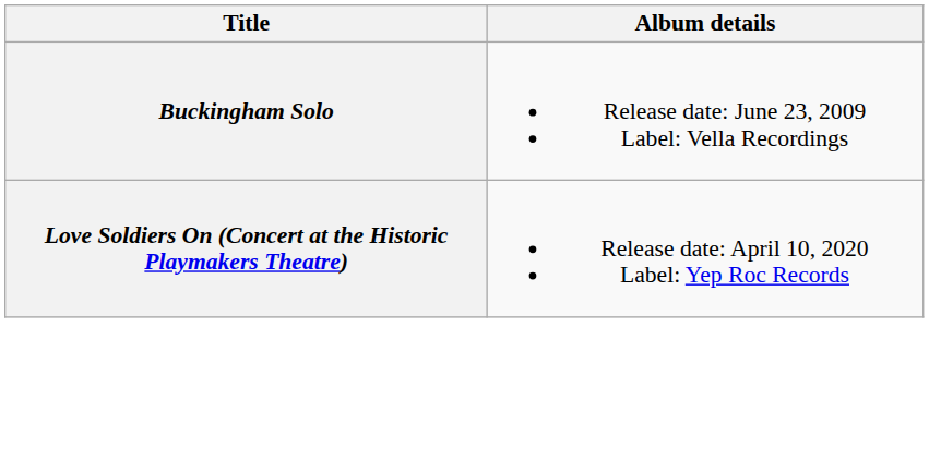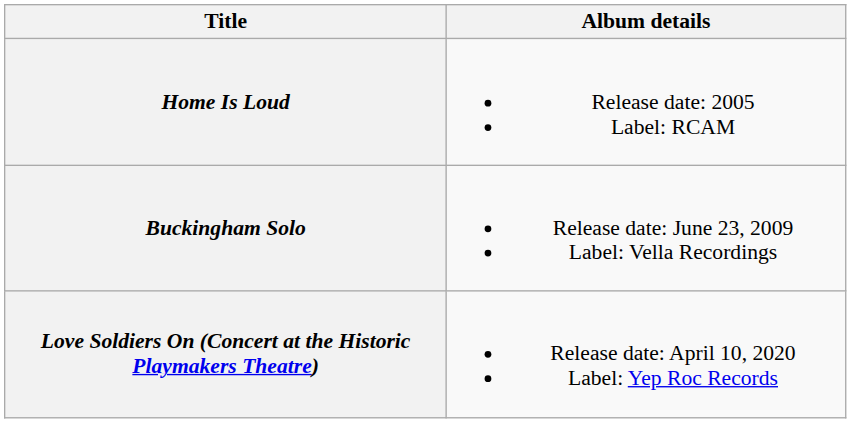 <table class="wikitable plainrowheaders" style="text-align:center;">
 <tr>
 <th style="width:20em;">Title</th>
 <th style="width:18em;">Album details</th>
+</tr>
+<tr>
+<th scope="row"><em>Home Is Loud</em></th>
+<td><br><ul><li>Release date: 2005</li><li>Label: RCAM</li></ul></td>
 </tr>
 <tr>
 <th scope="row"><em>Buckingham Solo</em></th>
 <td><br><ul><li>Release date: June 23, 2009</li><li>Label: Vella Recordings</li></ul></td>
 </tr>
 <tr>
 <th scope="row"><em>Love Soldiers On (Concert at the Historic <a href='#'>Playmakers Theatre</a>)</em></th>
 <td><br><ul><li>Release date: April 10, 2020</li><li>Label: <a href='#'>Yep Roc Records</a></li></ul></td>
 </tr>
 </table>
